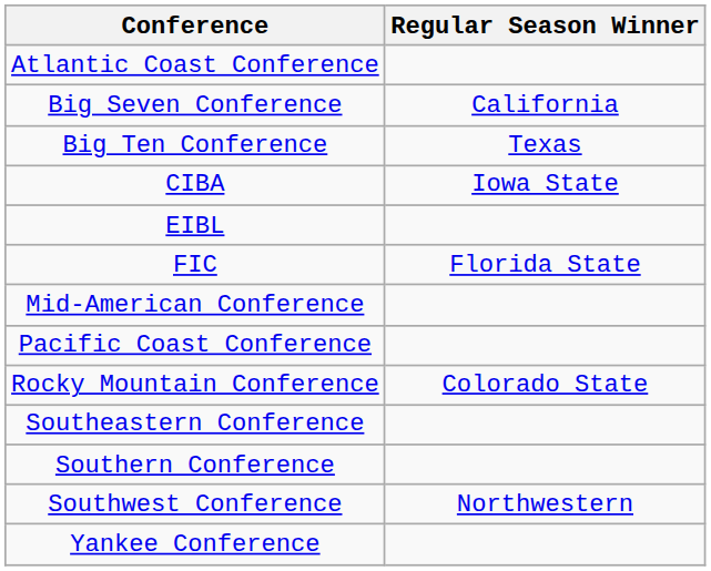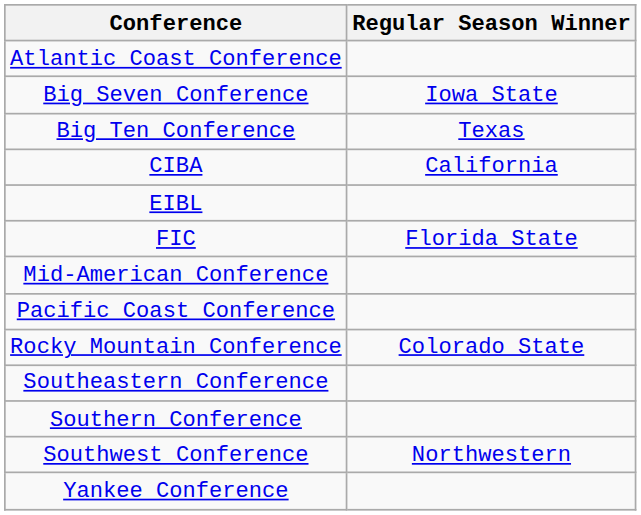 <table class="wikitable" style="text-align:center;">
 <tr>
 <th>Conference</th>
 <th>Regular Season Winner</th>
 </tr>
 <tr>
 <td><a href='#'>Atlantic Coast Conference</a></td>
 <td></td>
 </tr>
 <tr>
 <td><a href='#'>Big Seven Conference</a></td>
-<td><a href='#'>California</a><br></td>
+<td><a href='#'>Iowa State</a></td>
 </tr>
 <tr>
 <td><a href='#'>Big Ten Conference</a></td>
 <td><a href='#'>Texas</a></td>
 </tr>
 <tr>
 <td><a href='#'>CIBA</a></td>
-<td><a href='#'>Iowa State</a></td>
+<td><a href='#'>California</a><br></td>
 </tr>
 <tr>
 <td><a href='#'>EIBL</a></td>
 <td></td>
 </tr>
 <tr>
 <td><a href='#'>FIC</a></td>
 <td><a href='#'>Florida State</a></td>
 </tr>
 <tr>
 <td><a href='#'>Mid-American Conference</a></td>
 <td></td>
 </tr>
 <tr>
 <td><a href='#'>Pacific Coast Conference</a></td>
 <td></td>
 </tr>
 <tr>
 <td><a href='#'>Rocky Mountain Conference</a></td>
 <td><a href='#'>Colorado State</a></td>
 </tr>
 <tr>
 <td><a href='#'>Southeastern Conference</a></td>
 <td></td>
 </tr>
 <tr>
 <td><a href='#'>Southern Conference</a></td>
 <td></td>
 </tr>
 <tr>
 <td><a href='#'>Southwest Conference</a></td>
 <td><a href='#'>Northwestern</a></td>
 </tr>
 <tr>
 <td><a href='#'>Yankee Conference</a></td>
 <td></td>
 </tr>
 </table>
